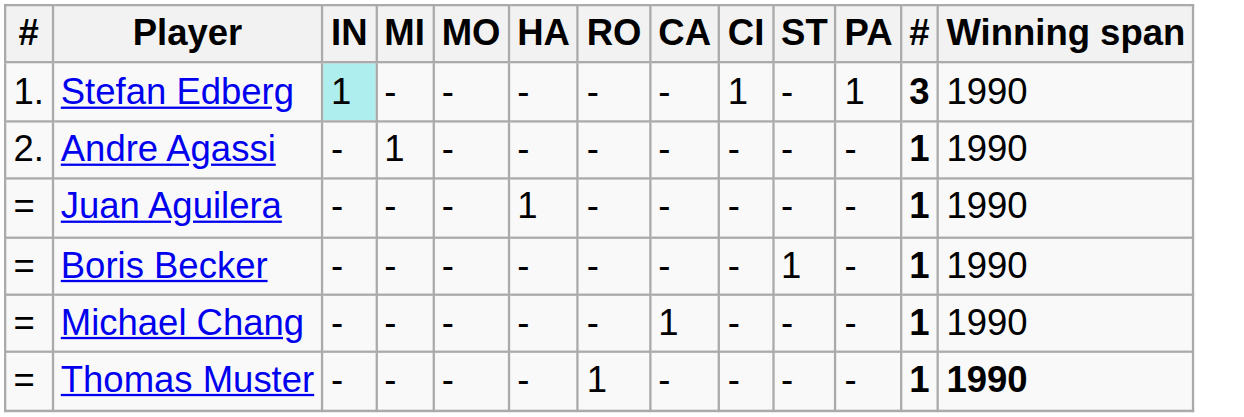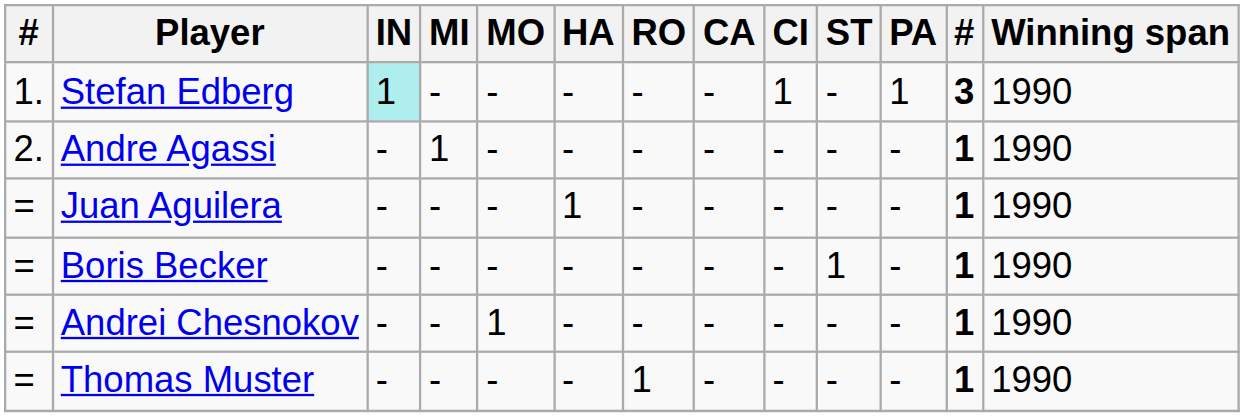 <table class="sortable wikitable">
 <tr>
 <th>#</th>
 <th>Player</th>
 <th>IN</th>
 <th>MI</th>
 <th>MO</th>
 <th>HA</th>
 <th>RO</th>
 <th>CA</th>
 <th>CI</th>
 <th>ST</th>
 <th>PA</th>
 <th>#</th>
 <th>Winning span</th>
 </tr>
 <tr>
 <td>1.</td>
 <td> <a href='#'>Stefan Edberg</a></td>
 <td style="background: paleturquoise;">1</td>
 <td>-</td>
 <td>-</td>
 <td>-</td>
 <td>-</td>
 <td>-</td>
 <td>1</td>
 <td>-</td>
 <td>1</td>
 <td><strong>3</strong></td>
 <td>1990</td>
 </tr>
 <tr>
 <td>2.</td>
 <td> <a href='#'>Andre Agassi</a></td>
 <td>-</td>
 <td>1</td>
 <td>-</td>
 <td>-</td>
 <td>-</td>
 <td>-</td>
 <td>-</td>
 <td>-</td>
 <td>-</td>
 <td><strong>1</strong></td>
 <td>1990</td>
 </tr>
 <tr>
 <td>=</td>
 <td> <a href='#'>Juan Aguilera</a></td>
 <td>-</td>
 <td>-</td>
 <td>-</td>
 <td>1</td>
 <td>-</td>
 <td>-</td>
 <td>-</td>
 <td>-</td>
 <td>-</td>
 <td><strong>1</strong></td>
 <td>1990</td>
 </tr>
 <tr>
 <td>=</td>
 <td> <a href='#'>Boris Becker</a></td>
 <td>-</td>
 <td>-</td>
 <td>-</td>
 <td>-</td>
 <td>-</td>
 <td>-</td>
 <td>-</td>
 <td>1</td>
 <td>-</td>
 <td><strong>1</strong></td>
 <td>1990</td>
 </tr>
 <tr>
 <td>=</td>
-<td> <a href='#'>Michael Chang</a></td>
+<td> <a href='#'>Andrei Chesnokov</a></td>
+<td>-</td>
+<td>-</td>
+<td>1</td>
 <td>-</td>
 <td>-</td>
 <td>-</td>
-<td>-</td>
-<td>-</td>
-<td>1</td>
 <td>-</td>
 <td>-</td>
 <td>-</td>
 <td><strong>1</strong></td>
 <td>1990</td>
 </tr>
 <tr>
 <td>=</td>
 <td> <a href='#'>Thomas Muster</a></td>
 <td>-</td>
 <td>-</td>
 <td>-</td>
 <td>-</td>
 <td>1</td>
 <td>-</td>
 <td>-</td>
 <td>-</td>
 <td>-</td>
 <td><strong>1</strong></td>
-<td><strong>1990</strong></td>
+<td>1990</td>
 </tr>
 <tr>
 </tr>
 </table>
